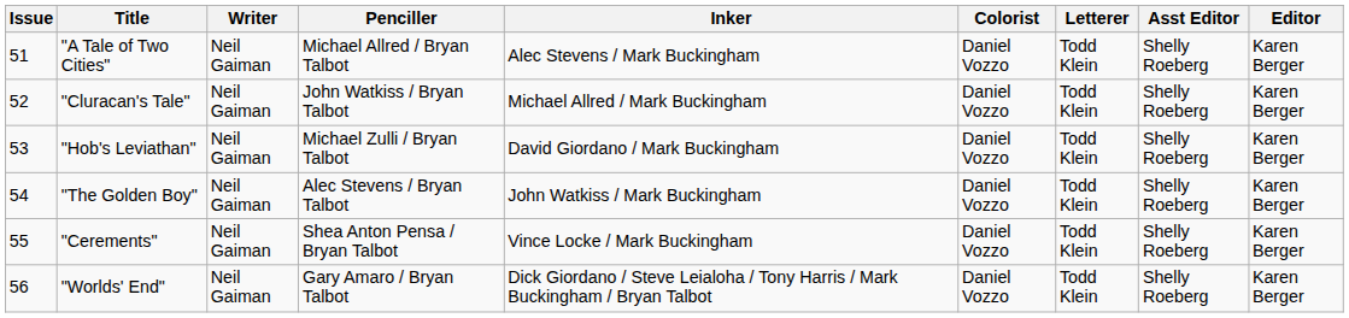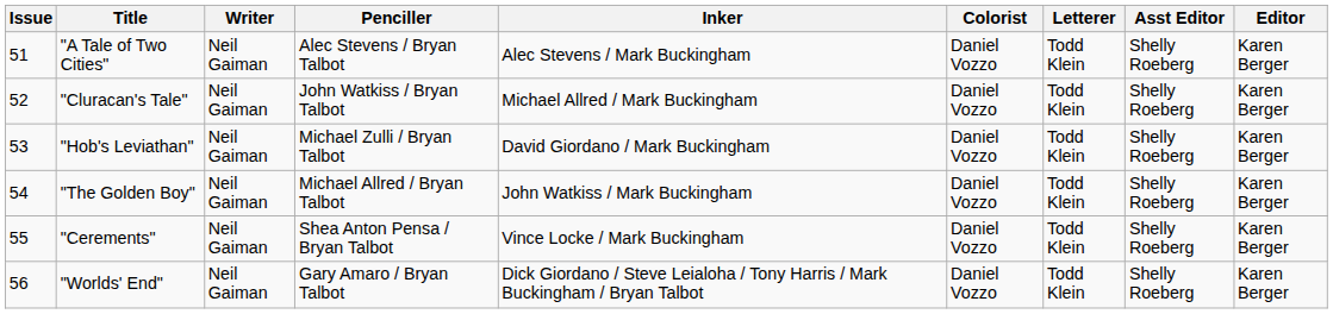 <table class="wikitable">
 <tr>
 <th>Issue</th>
 <th>Title</th>
 <th>Writer</th>
 <th>Penciller</th>
 <th>Inker</th>
 <th>Colorist</th>
 <th>Letterer</th>
 <th>Asst Editor</th>
 <th>Editor</th>
 </tr>
 <tr>
 <td>51</td>
 <td>"A Tale of Two Cities"</td>
 <td>Neil Gaiman</td>
-<td>Michael Allred / Bryan Talbot</td>
+<td>Alec Stevens / Bryan Talbot</td>
 <td>Alec Stevens / Mark Buckingham</td>
 <td>Daniel Vozzo</td>
 <td>Todd Klein</td>
 <td>Shelly Roeberg</td>
 <td>Karen Berger</td>
 </tr>
 <tr>
 <td>52</td>
 <td>"Cluracan's Tale"</td>
 <td>Neil Gaiman</td>
 <td>John Watkiss / Bryan Talbot</td>
 <td>Michael Allred / Mark Buckingham</td>
 <td>Daniel Vozzo</td>
 <td>Todd Klein</td>
 <td>Shelly Roeberg</td>
 <td>Karen Berger</td>
 </tr>
 <tr>
 <td>53</td>
 <td>"Hob's Leviathan"</td>
 <td>Neil Gaiman</td>
 <td>Michael Zulli / Bryan Talbot</td>
 <td>David Giordano / Mark Buckingham</td>
 <td>Daniel Vozzo</td>
 <td>Todd Klein</td>
 <td>Shelly Roeberg</td>
 <td>Karen Berger</td>
 </tr>
 <tr>
 <td>54</td>
 <td>"The Golden Boy"</td>
 <td>Neil Gaiman</td>
-<td>Alec Stevens / Bryan Talbot</td>
+<td>Michael Allred / Bryan Talbot</td>
 <td>John Watkiss / Mark Buckingham</td>
 <td>Daniel Vozzo</td>
 <td>Todd Klein</td>
 <td>Shelly Roeberg</td>
 <td>Karen Berger</td>
 </tr>
 <tr>
 <td>55</td>
 <td>"Cerements"</td>
 <td>Neil Gaiman</td>
 <td>Shea Anton Pensa / Bryan Talbot</td>
 <td>Vince Locke / Mark Buckingham</td>
 <td>Daniel Vozzo</td>
 <td>Todd Klein</td>
 <td>Shelly Roeberg</td>
 <td>Karen Berger</td>
 </tr>
 <tr>
 <td>56</td>
 <td>"Worlds' End"</td>
 <td>Neil Gaiman</td>
 <td>Gary Amaro / Bryan Talbot</td>
 <td>Dick Giordano / Steve Leialoha / Tony Harris / Mark Buckingham / Bryan Talbot</td>
 <td>Daniel Vozzo</td>
 <td>Todd Klein</td>
 <td>Shelly Roeberg</td>
 <td>Karen Berger</td>
 </tr>
 </table>
